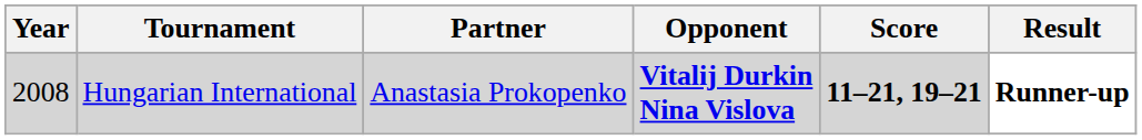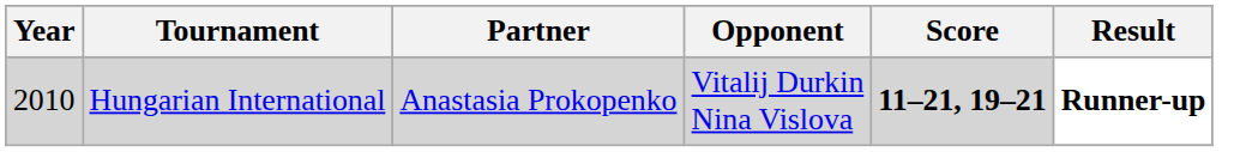 <table class="sortable wikitable" style="font-size: 90%;">
 <tr>
 <th>Year</th>
 <th>Tournament</th>
 <th>Partner</th>
 <th>Opponent</th>
 <th>Score</th>
 <th>Result</th>
 </tr>
 <tr style="background:#D5D5D5">
-<td align="center">2008</td>
+<td align="center">2010</td>
 <td align="left"><a href='#'>Hungarian International</a></td>
 <td align="left"> <a href='#'>Anastasia Prokopenko</a></td>
-<td align="left"><strong> <a href='#'>Vitalij Durkin</a> <br>  <a href='#'>Nina Vislova</a></strong></td>
+<td align="left"> <a href='#'>Vitalij Durkin</a> <br>  <a href='#'>Nina Vislova</a></td>
 <td align="left"><strong>11–21, 19–21</strong></td>
 <td style="text-align:left; background:white"> <strong>Runner-up</strong></td>
 </tr>
 </table>
